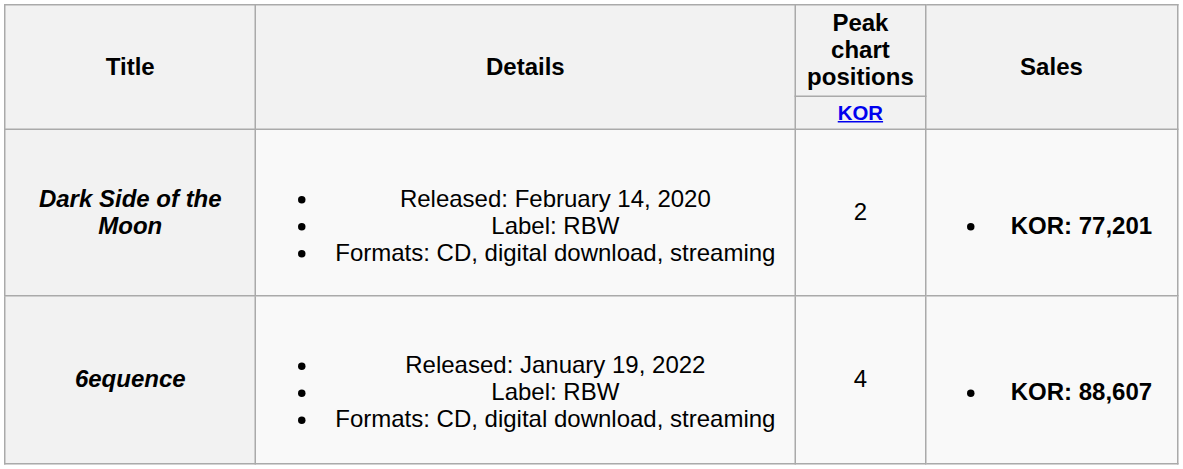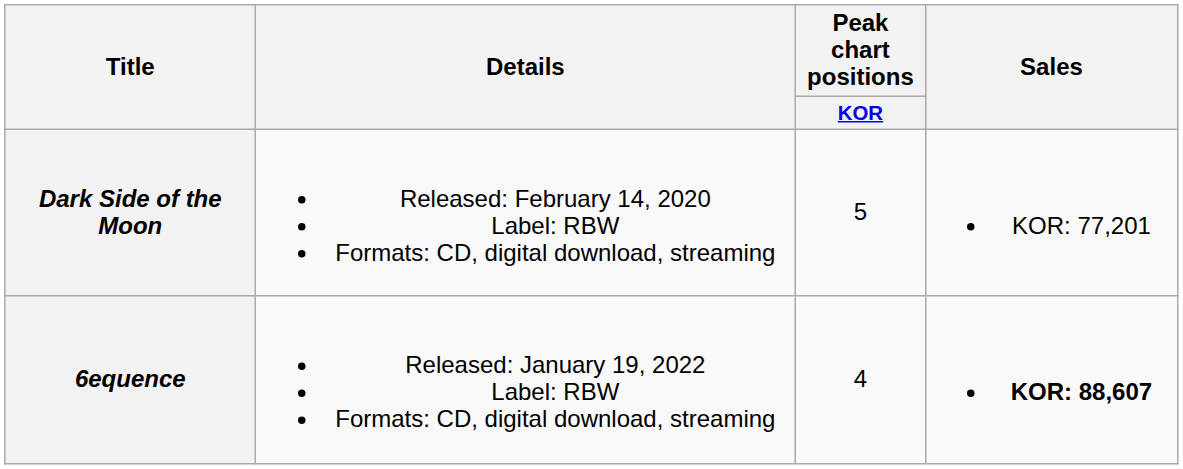 <table class="wikitable plainrowheaders" style="text-align:center">
 <tr>
 <th rowspan="2" style="width:10em">Title</th>
 <th rowspan="2" style="width:22em">Details</th>
 <th scope="col" style="width:5em" colspan="1">Peak chart positions</th>
 <th rowspan="2" style="width:10em">Sales</th>
 </tr>
 <tr>
 <th scope="col" style="width:2.5em;font-size:85%"><a href='#'>KOR</a><br></th>
 </tr>
 <tr>
 <th scope="row"><em>Dark Side of the Moon</em></th>
 <td><br><ul><li>Released: February 14, 2020</li><li>Label: RBW</li><li>Formats: CD, digital download, streaming</li></ul></td>
-<td>2</td>
-<td><strong><br><ul><li>KOR: 77,201</li></ul></strong></td>
+<td>5</td>
+<td><br><ul><li>KOR: 77,201</li></ul></td>
 </tr>
 <tr>
 <th scope="row"><em>6equence</em></th>
 <td><br><ul><li>Released: January 19, 2022</li><li>Label: RBW</li><li>Formats: CD, digital download, streaming</li></ul></td>
 <td>4</td>
 <td><strong><br><ul><li>KOR: 88,607</li></ul></strong></td>
 </tr>
 </table>
